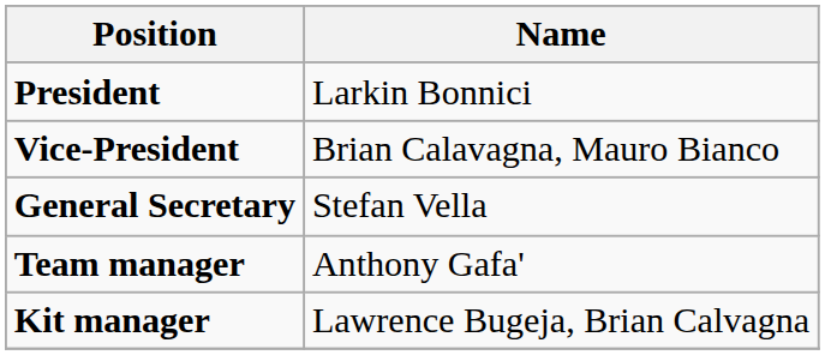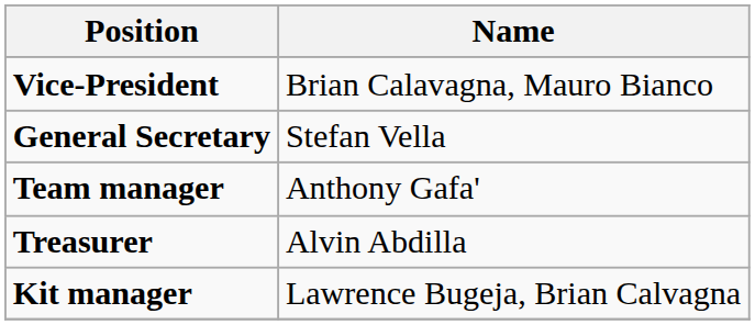 <table class="wikitable">
 <tr>
 <th>Position</th>
 <th>Name</th>
-</tr>
-<tr>
-<td><strong>President</strong></td>
-<td> Larkin Bonnici</td>
 </tr>
 <tr>
 <td><strong>Vice-President</strong></td>
 <td> Brian Calavagna, Mauro Bianco</td>
 </tr>
 <tr>
 <td><strong>General Secretary</strong></td>
 <td> Stefan Vella</td>
 </tr>
 <tr>
 <td><strong>Team manager</strong></td>
 <td> Anthony Gafa'</td>
 </tr>
 <tr>
+<td><strong>Treasurer</strong></td>
+<td> Alvin Abdilla</td>
+</tr>
+<tr>
 <td><strong>Kit manager</strong></td>
 <td> Lawrence Bugeja, Brian Calvagna</td>
 </tr>
 <tr>
 </tr>
 </table>
